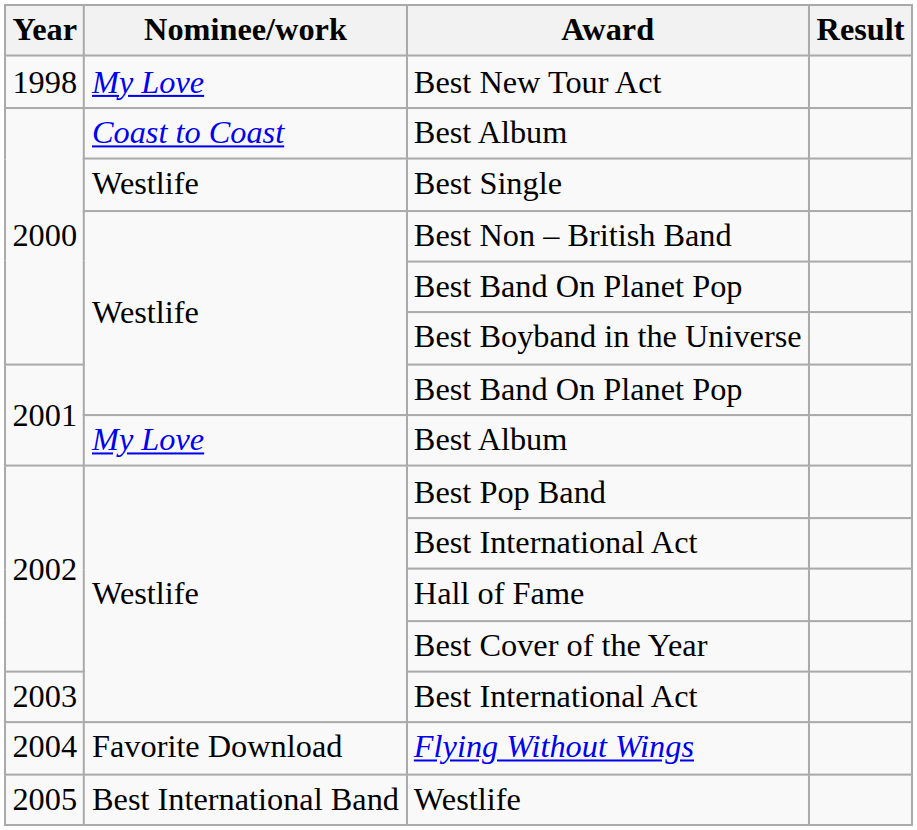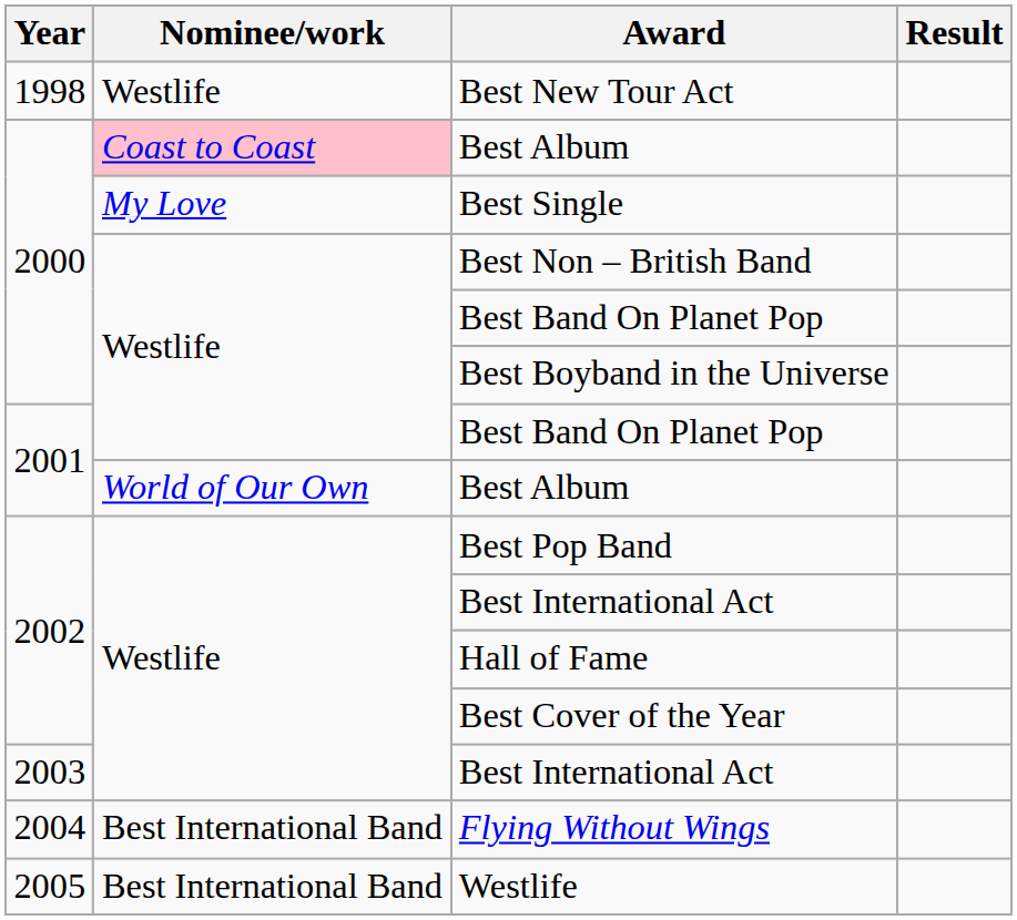 <table class="wikitable">
 <tr>
 <th>Year</th>
 <th>Nominee/work</th>
 <th>Award</th>
 <th>Result</th>
 </tr>
 <tr>
 <td>1998</td>
-<td><em><a href='#'>My Love</a></em></td>
+<td>Westlife</td>
 <td>Best New Tour Act</td>
 <td></td>
 </tr>
 <tr>
 <td rowspan="5">2000</td>
-<td><em><a href='#'>Coast to Coast</a></em></td>
+<td style="background: pink;"><em><a href='#'>Coast to Coast</a></em></td>
 <td>Best Album</td>
 <td></td>
 </tr>
 <tr>
-<td>Westlife</td>
+<td><em><a href='#'>My Love</a></em></td>
 <td>Best Single</td>
 <td></td>
 </tr>
 <tr>
 <td rowspan="4">Westlife</td>
 <td>Best Non – British Band</td>
 <td></td>
 </tr>
 <tr>
 <td>Best Band On Planet Pop</td>
 <td></td>
 </tr>
 <tr>
 <td>Best Boyband in the Universe</td>
 <td></td>
 </tr>
 <tr>
 <td rowspan="2">2001</td>
 <td>Best Band On Planet Pop</td>
 <td></td>
 </tr>
 <tr>
-<td><em><a href='#'>My Love</a></em></td>
+<td><em><a href='#'>World of Our Own</a></em></td>
 <td>Best Album</td>
 <td></td>
 </tr>
 <tr>
 <td rowspan="4">2002</td>
 <td rowspan="5">Westlife</td>
 <td>Best Pop Band</td>
 <td></td>
 </tr>
 <tr>
 <td>Best International Act</td>
 <td></td>
 </tr>
 <tr>
 <td>Hall of Fame</td>
 <td></td>
 </tr>
 <tr>
 <td>Best Cover of the Year</td>
 <td></td>
 </tr>
 <tr>
 <td>2003</td>
 <td>Best International Act</td>
 <td></td>
 </tr>
 <tr>
 <td>2004</td>
-<td>Favorite Download</td>
+<td>Best International Band</td>
 <td><em><a href='#'>Flying Without Wings</a></em></td>
 <td></td>
 </tr>
 <tr>
 <td>2005</td>
 <td>Best International Band</td>
 <td>Westlife</td>
 <td></td>
 </tr>
 <tr>
 </tr>
 </table>
